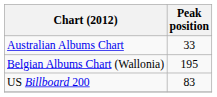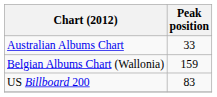 <table class="wikitable sortable">
 <tr>
 <th>Chart (2012)</th>
 <th>Peak<br>position</th>
 </tr>
 <tr>
 <td><a href='#'>Australian Albums Chart</a></td>
 <td align="center">33</td>
 </tr>
 <tr>
 <td><a href='#'>Belgian Albums Chart</a> (Wallonia)</td>
-<td align="center">195</td>
+<td align="center">159</td>
 </tr>
 <tr>
 <td>US <a href='#'><em>Billboard</em> 200</a></td>
 <td align="center">83</td>
 </tr>
 <tr>
 </tr>
 </table>
